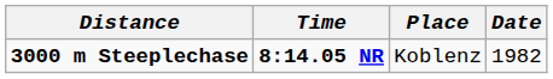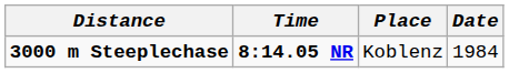 <table class="wikitable">
 <tr>
 <th><em>Distance</em></th>
 <th><em>Time</em></th>
 <th><em>Place</em></th>
 <th><em>Date</em></th>
 </tr>
 <tr>
 <td><strong>3000 m Steeplechase</strong></td>
 <td><strong>8:14.05 <a href='#'>NR</a></strong></td>
 <td>Koblenz</td>
-<td>1982</td>
+<td>1984</td>
 </tr>
 </table>
